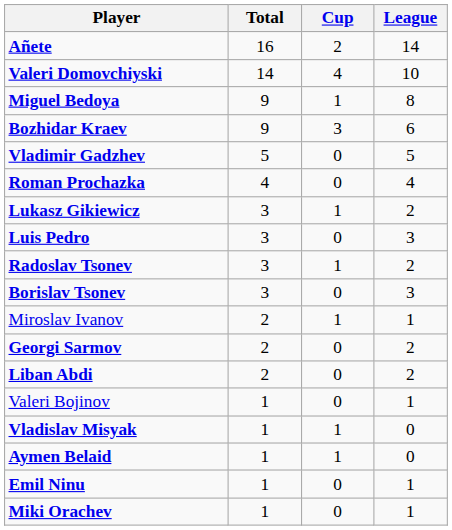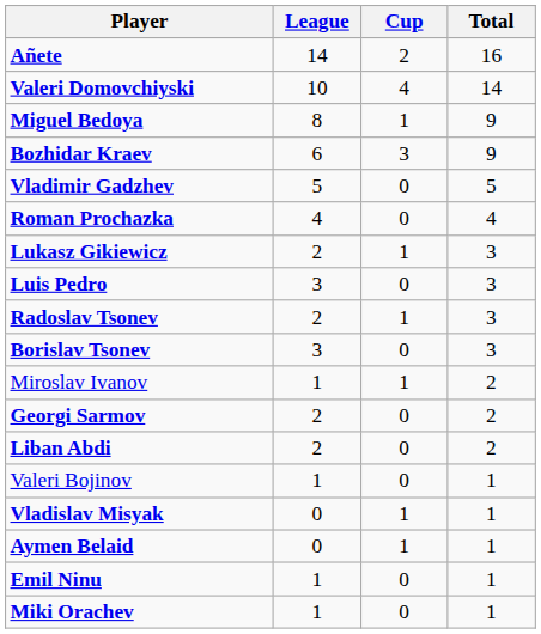 <table class="wikitable sortable">
 <tr>
 <th width=200>Player</th>
+<th width=60><a href='#'>League</a></th>
+<th width=60><a href='#'>Cup</a></th>
 <th width=60>Total</th>
-<th width=60><a href='#'>Cup</a></th>
-<th width=60><a href='#'>League</a></th>
 </tr>
 <tr>
 <td> <strong><a href='#'>Añete</a></strong></td>
+<td align=center>14</td>
+<td align=center>2</td>
 <td align=center>16</td>
-<td align=center>2</td>
+</tr>
+<tr>
+<td> <strong><a href='#'>Valeri Domovchiyski</a></strong></td>
+<td align=center>10</td>
+<td align=center>4</td>
 <td align=center>14</td>
 </tr>
 <tr>
-<td> <strong><a href='#'>Valeri Domovchiyski</a></strong></td>
-<td align=center>14</td>
-<td align=center>4</td>
-<td align=center>10</td>
-</tr>
-<tr>
 <td> <strong><a href='#'>Miguel Bedoya</a></strong></td>
+<td align=center>8</td>
+<td align=center>1</td>
 <td align=center>9</td>
-<td align=center>1</td>
-<td align=center>8</td>
 </tr>
 <tr>
 <td> <strong><a href='#'>Bozhidar Kraev</a></strong></td>
+<td align=center>6</td>
+<td align=center>3</td>
 <td align=center>9</td>
-<td align=center>3</td>
-<td align=center>6</td>
 </tr>
 <tr>
 <td> <strong><a href='#'>Vladimir Gadzhev</a></strong></td>
 <td align=center>5</td>
 <td align=center>0</td>
 <td align=center>5</td>
 </tr>
 <tr>
 <td> <strong><a href='#'>Roman Prochazka</a></strong></td>
 <td align=center>4</td>
 <td align=center>0</td>
 <td align=center>4</td>
 </tr>
 <tr>
 <td> <strong><a href='#'>Lukasz Gikiewicz</a></strong></td>
+<td align=center>2</td>
+<td align=center>1</td>
 <td align=center>3</td>
-<td align=center>1</td>
-<td align=center>2</td>
 </tr>
 <tr>
 <td> <strong><a href='#'>Luis Pedro</a></strong></td>
 <td align=center>3</td>
 <td align=center>0</td>
 <td align=center>3</td>
 </tr>
 <tr>
 <td> <strong><a href='#'>Radoslav Tsonev</a></strong></td>
+<td align=center>2</td>
+<td align=center>1</td>
 <td align=center>3</td>
-<td align=center>1</td>
-<td align=center>2</td>
 </tr>
 <tr>
 <td> <strong><a href='#'>Borislav Tsonev</a></strong></td>
 <td align=center>3</td>
 <td align=center>0</td>
 <td align=center>3</td>
 </tr>
 <tr>
 <td> <a href='#'>Miroslav Ivanov</a></td>
-<td align=center>2</td>
 <td align=center>1</td>
 <td align=center>1</td>
+<td align=center>2</td>
 </tr>
 <tr>
 <td> <strong><a href='#'>Georgi Sarmov</a></strong></td>
 <td align=center>2</td>
 <td align=center>0</td>
 <td align=center>2</td>
 </tr>
 <tr>
 <td> <strong><a href='#'>Liban Abdi</a></strong></td>
 <td align=center>2</td>
 <td align=center>0</td>
 <td align=center>2</td>
 </tr>
 <tr>
 <td> <a href='#'>Valeri Bojinov</a></td>
 <td align=center>1</td>
 <td align=center>0</td>
 <td align=center>1</td>
 </tr>
 <tr>
 <td> <strong><a href='#'>Vladislav Misyak</a></strong></td>
+<td align=center>0</td>
 <td align=center>1</td>
 <td align=center>1</td>
-<td align=center>0</td>
 </tr>
 <tr>
 <td> <strong><a href='#'>Aymen Belaid</a></strong></td>
+<td align=center>0</td>
 <td align=center>1</td>
 <td align=center>1</td>
-<td align=center>0</td>
 </tr>
 <tr>
 <td> <strong><a href='#'>Emil Ninu</a></strong></td>
 <td align=center>1</td>
 <td align=center>0</td>
 <td align=center>1</td>
 </tr>
 <tr>
 <td> <strong><a href='#'>Miki Orachev</a></strong></td>
 <td align=center>1</td>
 <td align=center>0</td>
 <td align=center>1</td>
 </tr>
 </table>
